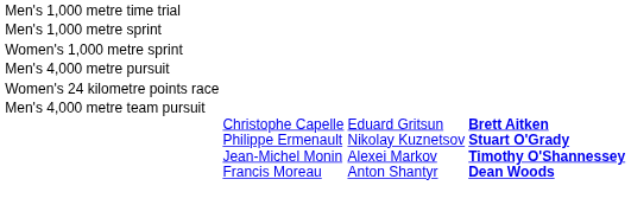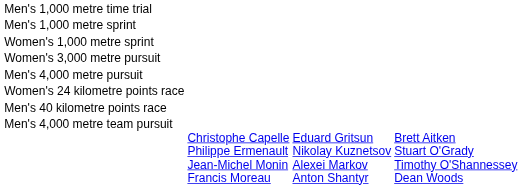 <table>
 <tr>
 <td>Men's 1,000 metre time trial<br></td>
 <td></td>
 <td></td>
 <td></td>
 </tr>
 <tr>
 <td>Men's 1,000 metre sprint<br></td>
 <td></td>
 <td></td>
 <td></td>
 </tr>
 <tr>
 <td>Women's 1,000 metre sprint<br></td>
 <td></td>
 <td></td>
 <td></td>
 </tr>
 <tr>
+<td>Women's 3,000 metre pursuit<br></td>
+<td></td>
+<td></td>
+<td></td>
+</tr>
+<tr>
 <td>Men's 4,000 metre pursuit<br></td>
 <td></td>
 <td></td>
 <td></td>
 </tr>
 <tr>
 <td>Women's 24 kilometre points race<br></td>
 <td></td>
 <td></td>
 <td></td>
 </tr>
+<tr>
+<td>Men's 40 kilometre points race<br></td>
+<td></td>
+<td></td>
+<td></td>
+</tr>
 <tr valign="top">
 <td>Men's 4,000 metre team pursuit<br></td>
 <td> <br><a href='#'>Christophe Capelle</a><br><a href='#'>Philippe Ermenault</a><br><a href='#'>Jean-Michel Monin</a><br><a href='#'>Francis Moreau</a></td>
 <td> <br><a href='#'>Eduard Gritsun</a><br><a href='#'>Nikolay Kuznetsov</a><br><a href='#'>Alexei Markov</a><br><a href='#'>Anton Shantyr</a></td>
-<td><strong> <br><a href='#'>Brett Aitken</a><br><a href='#'>Stuart O'Grady</a><br><a href='#'>Timothy O'Shannessey</a><br><a href='#'>Dean Woods</a></strong></td>
+<td> <br><a href='#'>Brett Aitken</a><br><a href='#'>Stuart O'Grady</a><br><a href='#'>Timothy O'Shannessey</a><br><a href='#'>Dean Woods</a></td>
 </tr>
 </table>
